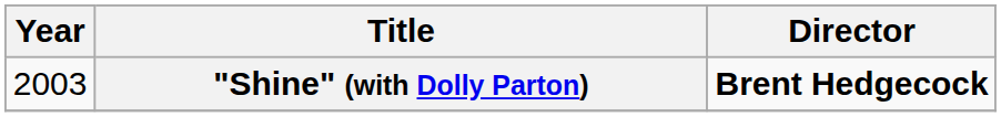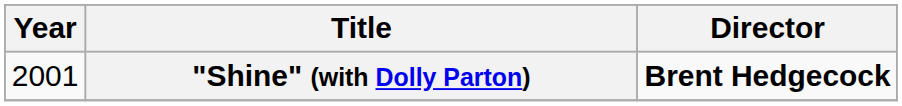 <table class="wikitable plainrowheaders">
 <tr>
 <th>Year</th>
 <th style="width:18em;">Title</th>
 <th>Director</th>
 </tr>
 <tr>
-<td>2003</td>
+<td>2001</td>
 <th scope="row">"Shine" <small>(with <a href='#'>Dolly Parton</a>)</small></th>
 <td><strong>Brent Hedgecock</strong></td>
 </tr>
 <tr>
 </tr>
 </table>
